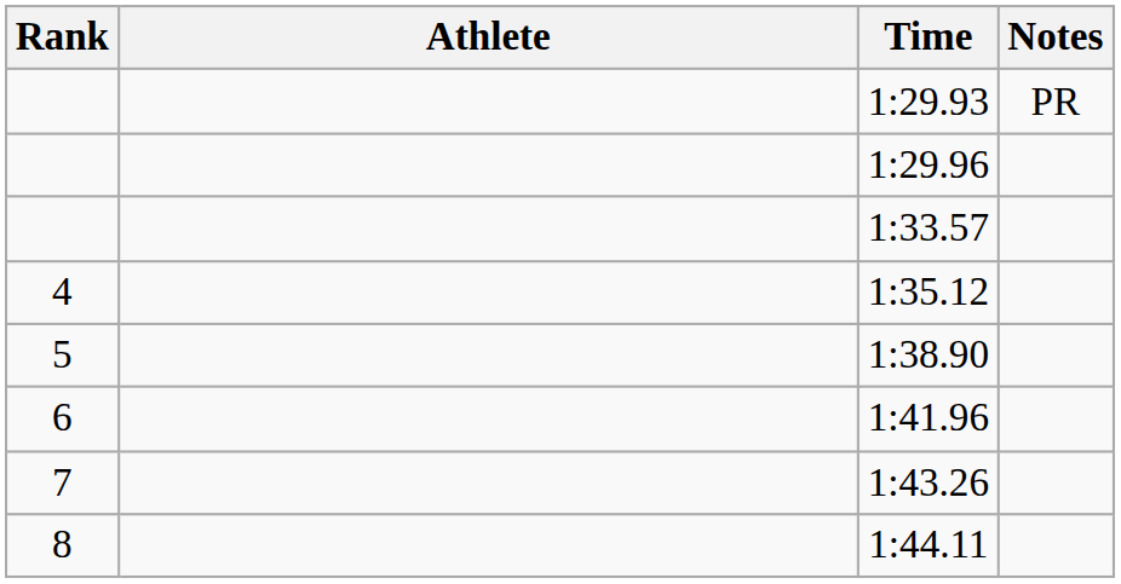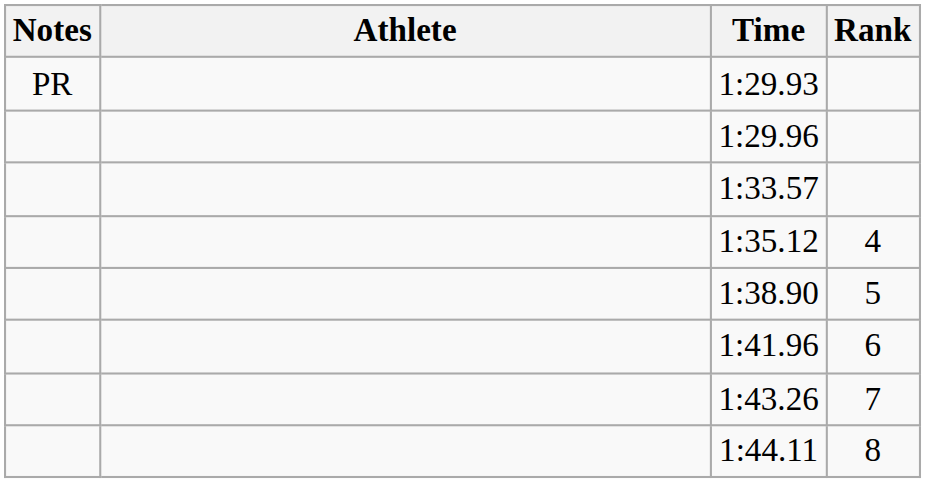 <table class="wikitable" style="text-align:center">
 <tr>
-<th>Rank</th>
+<th>Notes</th>
 <th Style="width:18em">Athlete</th>
 <th>Time</th>
-<th>Notes</th>
+<th>Rank</th>
 </tr>
 <tr>
-<td></td>
+<td>PR</td>
 <td style="text-align:left"></td>
 <td>1:29.93</td>
-<td>PR</td>
+<td></td>
 </tr>
 <tr>
 <td></td>
 <td style="text-align:left"></td>
 <td>1:29.96</td>
 <td></td>
 </tr>
 <tr>
 <td></td>
 <td style="text-align:left"></td>
 <td>1:33.57</td>
 <td></td>
 </tr>
 <tr>
-<td>4</td>
+<td></td>
 <td style="text-align:left"></td>
 <td>1:35.12</td>
-<td></td>
+<td>4</td>
 </tr>
 <tr>
-<td>5</td>
+<td></td>
 <td style="text-align:left"></td>
 <td>1:38.90</td>
-<td></td>
+<td>5</td>
 </tr>
 <tr>
-<td>6</td>
+<td></td>
 <td style="text-align:left"></td>
 <td>1:41.96</td>
-<td></td>
+<td>6</td>
 </tr>
 <tr>
-<td>7</td>
+<td></td>
 <td style="text-align:left"></td>
 <td>1:43.26</td>
-<td></td>
+<td>7</td>
 </tr>
 <tr>
-<td>8</td>
+<td></td>
 <td style="text-align:left"></td>
 <td>1:44.11</td>
-<td></td>
+<td>8</td>
 </tr>
 </table>
